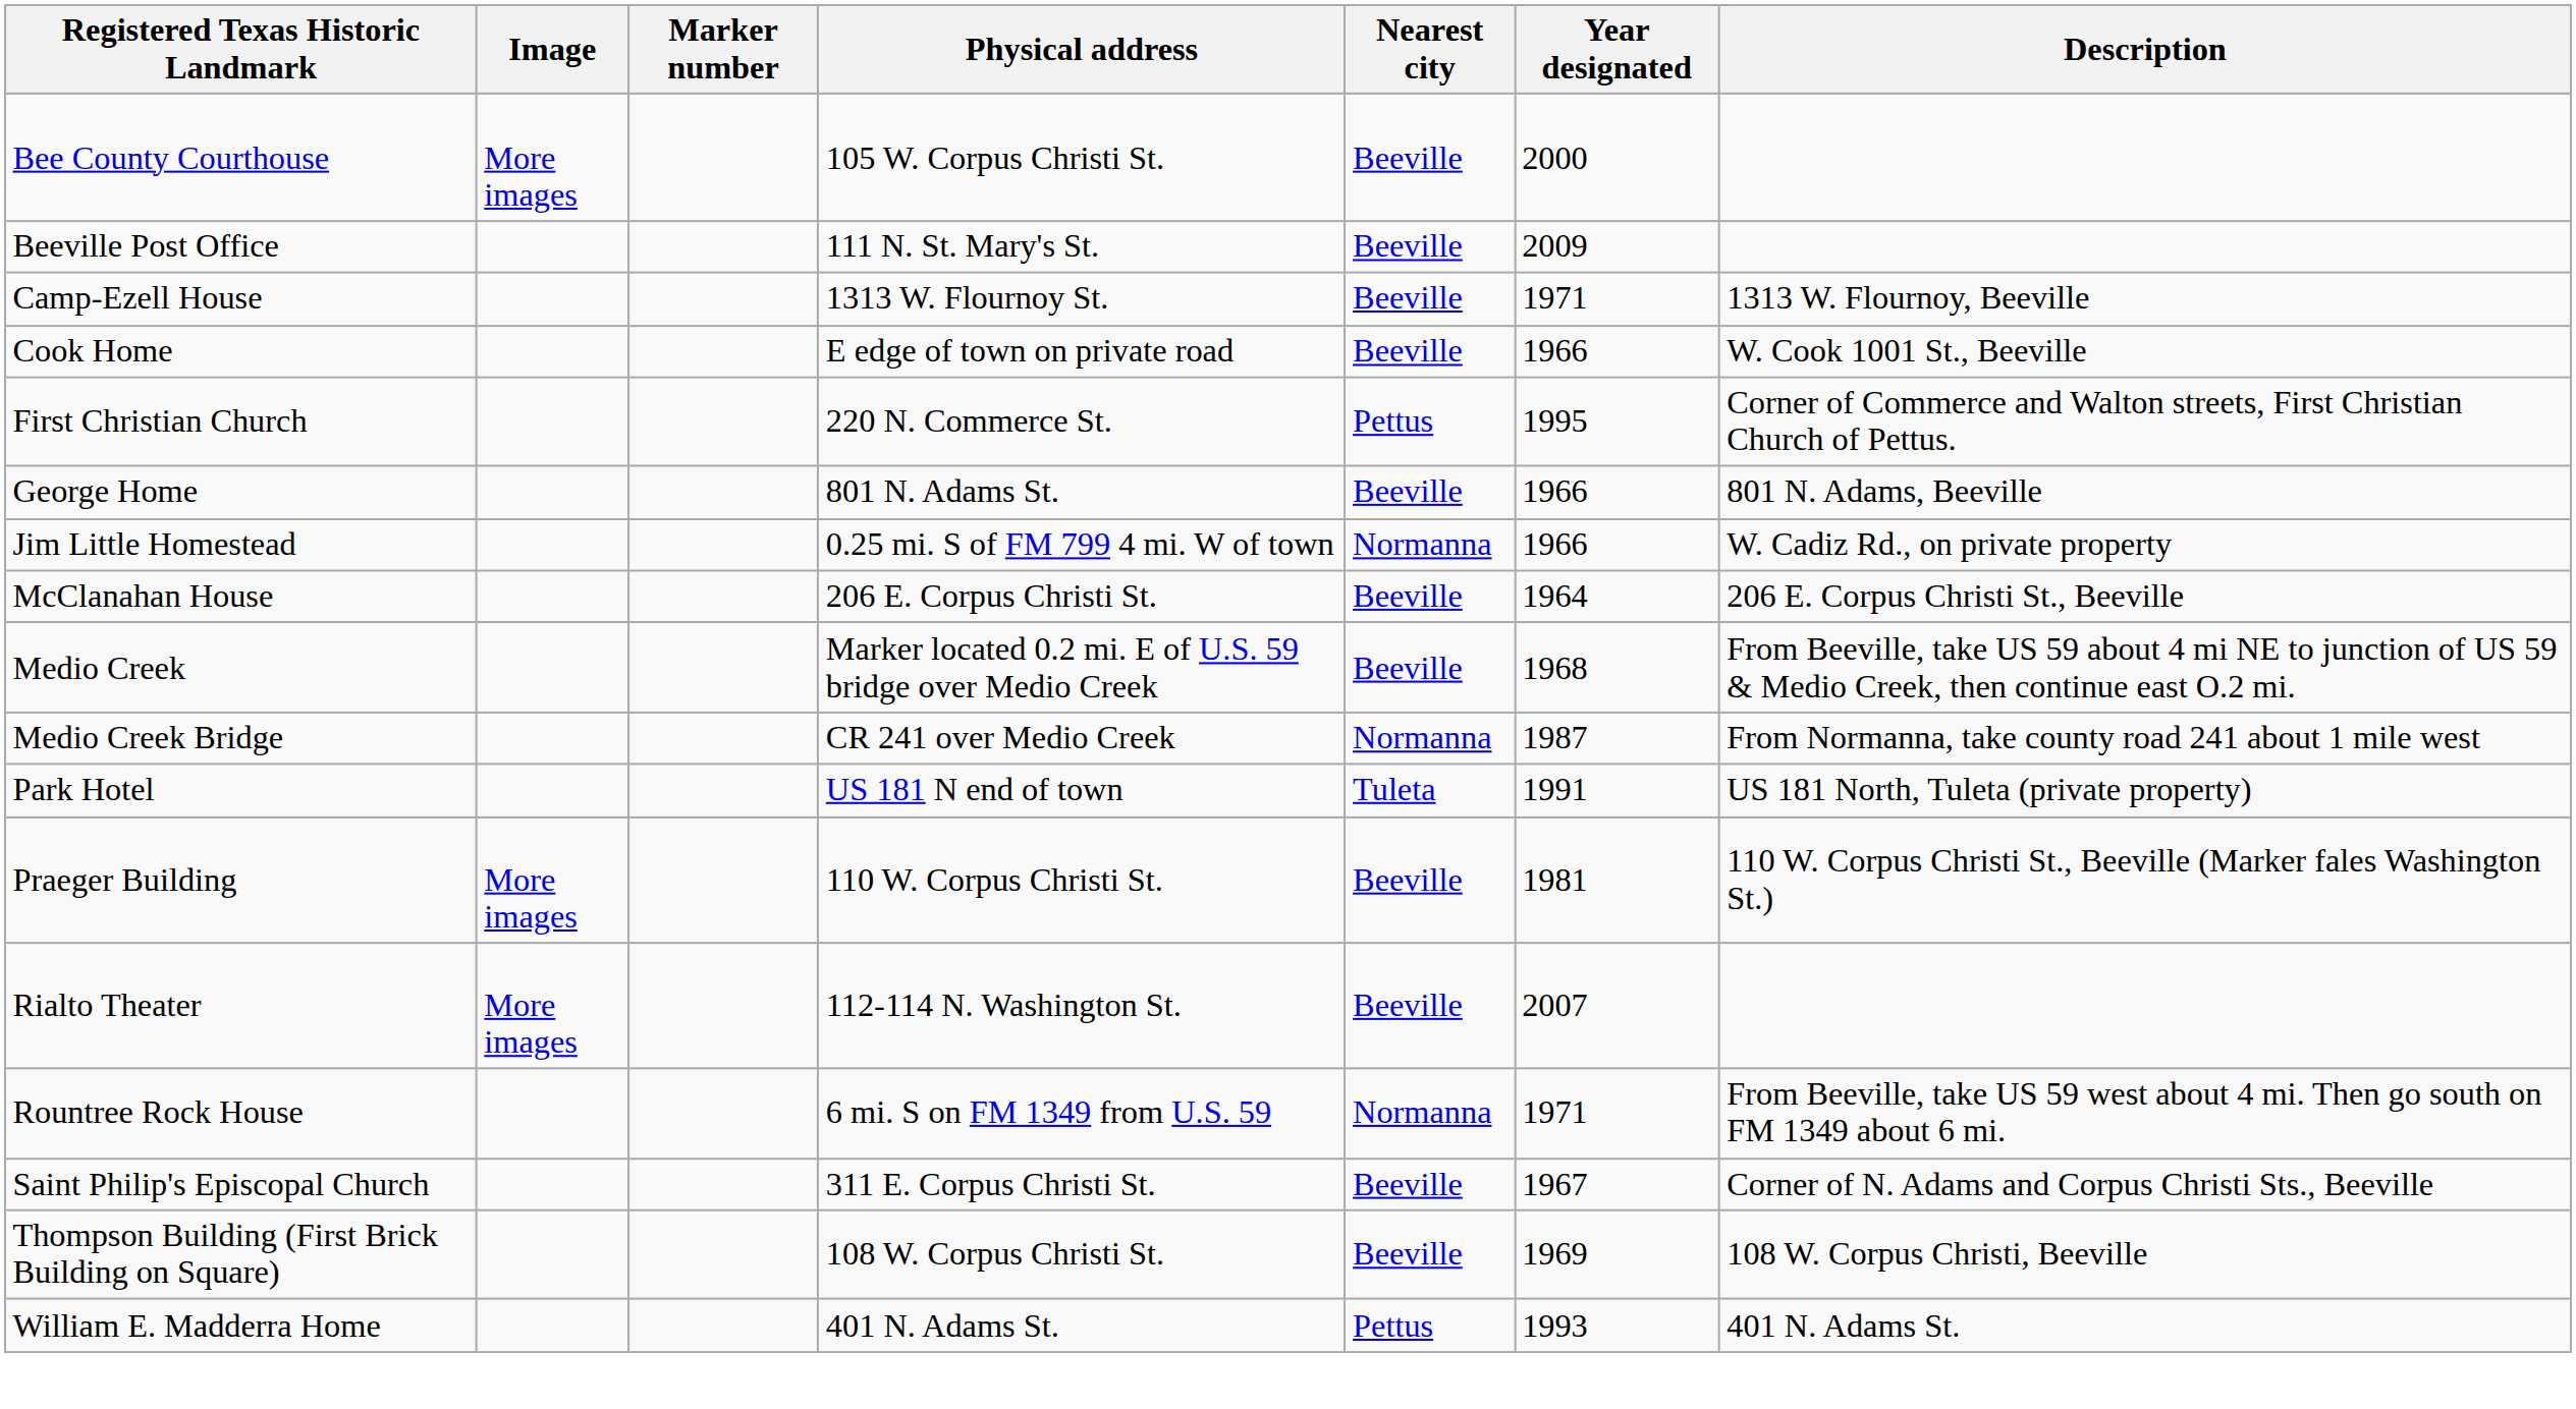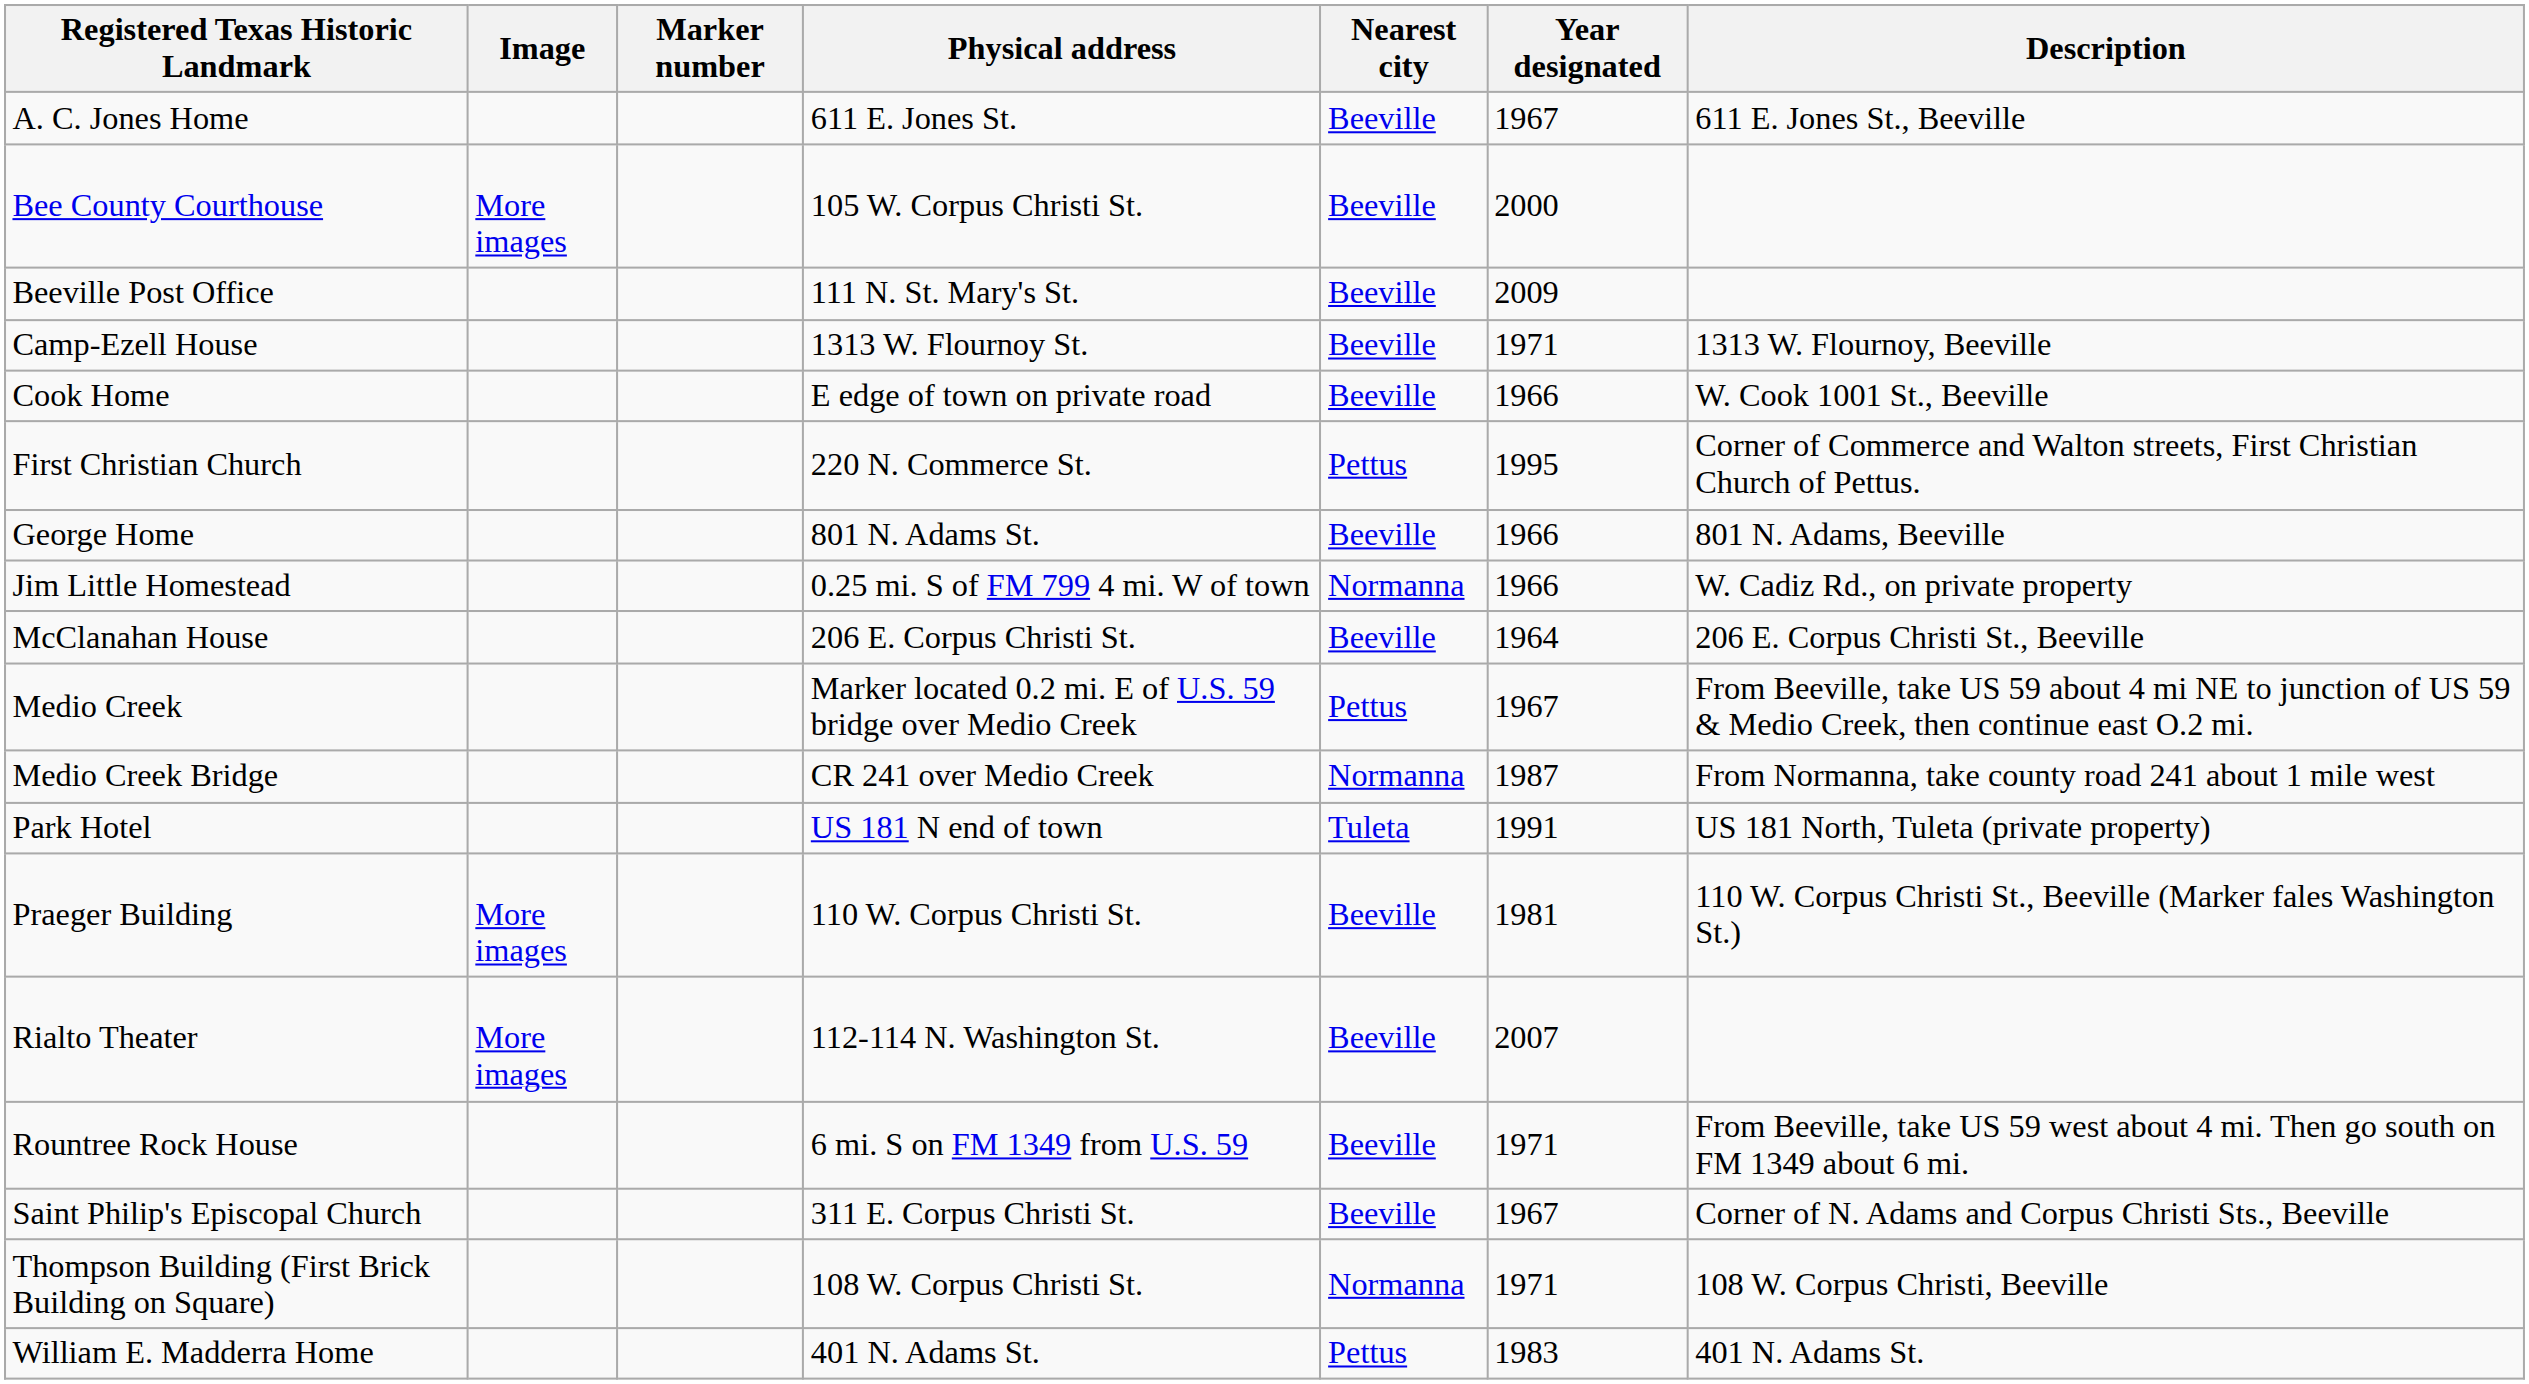 <table class="wikitable sortable">
 <tr>
 <th>Registered Texas Historic Landmark</th>
 <th>Image</th>
 <th>Marker number</th>
 <th>Physical address</th>
 <th>Nearest city</th>
 <th>Year designated</th>
 <th>Description</th>
+</tr>
+<tr>
+<td>A. C. Jones Home</td>
+<td></td>
+<td></td>
+<td>611 E. Jones St.<br></td>
+<td><a href='#'>Beeville</a></td>
+<td>1967</td>
+<td>611 E. Jones St., Beeville</td>
 </tr>
 <tr>
 <td><a href='#'>Bee County Courthouse</a></td>
 <td><br> <a href='#'>More images</a></td>
 <td></td>
 <td>105 W. Corpus Christi St.<br></td>
 <td><a href='#'>Beeville</a></td>
 <td>2000</td>
 <td></td>
 </tr>
 <tr>
 <td>Beeville Post Office</td>
 <td></td>
 <td></td>
 <td>111 N. St. Mary's St.<br></td>
 <td><a href='#'>Beeville</a></td>
 <td>2009</td>
 <td></td>
 </tr>
 <tr>
 <td>Camp-Ezell House</td>
 <td></td>
 <td></td>
 <td>1313 W. Flournoy St.<br></td>
 <td><a href='#'>Beeville</a></td>
 <td>1971</td>
 <td>1313 W. Flournoy, Beeville</td>
 </tr>
 <tr>
 <td>Cook Home</td>
 <td></td>
 <td></td>
 <td>E edge of town on private road </td>
 <td><a href='#'>Beeville</a></td>
 <td>1966</td>
 <td>W. Cook 1001 St., Beeville</td>
 </tr>
 <tr>
 <td>First Christian Church</td>
 <td></td>
 <td></td>
 <td>220 N. Commerce St.<br></td>
 <td><a href='#'>Pettus</a></td>
 <td>1995</td>
 <td>Corner of Commerce and Walton streets, First Christian Church of Pettus.</td>
 </tr>
 <tr>
 <td>George Home</td>
 <td></td>
 <td></td>
 <td>801 N. Adams St.<br></td>
 <td><a href='#'>Beeville</a></td>
 <td>1966</td>
 <td>801 N. Adams, Beeville</td>
 </tr>
 <tr>
 <td>Jim Little Homestead</td>
 <td></td>
 <td></td>
 <td>0.25 mi. S of <a href='#'>FM 799</a> 4 mi. W of town </td>
 <td><a href='#'>Normanna</a></td>
 <td>1966</td>
 <td>W. Cadiz Rd., on private property</td>
 </tr>
 <tr>
 <td>McClanahan House</td>
 <td></td>
 <td></td>
 <td>206 E. Corpus Christi St.<br></td>
 <td><a href='#'>Beeville</a></td>
 <td>1964</td>
 <td>206 E. Corpus Christi St., Beeville</td>
 </tr>
 <tr>
 <td>Medio Creek</td>
 <td></td>
 <td></td>
 <td>Marker located 0.2 mi. E of <a href='#'>U.S. 59</a> bridge over Medio Creek<br></td>
-<td><a href='#'>Beeville</a></td>
-<td>1968</td>
+<td><a href='#'>Pettus</a></td>
+<td>1967</td>
 <td>From Beeville, take US 59 about 4 mi NE to junction of US 59 & Medio Creek, then continue east O.2 mi.</td>
 </tr>
 <tr>
 <td>Medio Creek Bridge</td>
 <td></td>
 <td></td>
 <td>CR 241 over Medio Creek<br></td>
 <td><a href='#'>Normanna</a></td>
 <td>1987</td>
 <td>From Normanna, take county road 241 about 1 mile west</td>
 </tr>
 <tr>
 <td>Park Hotel</td>
 <td></td>
 <td></td>
 <td><a href='#'>US 181</a> N end of town<br></td>
 <td><a href='#'>Tuleta</a></td>
 <td>1991</td>
 <td>US 181 North, Tuleta (private property)</td>
 </tr>
 <tr>
 <td>Praeger Building</td>
 <td><br> <a href='#'>More images</a></td>
 <td></td>
 <td>110 W. Corpus Christi St.<br></td>
 <td><a href='#'>Beeville</a></td>
 <td>1981</td>
 <td>110 W. Corpus Christi St., Beeville (Marker fales Washington St.)</td>
 </tr>
 <tr>
 <td>Rialto Theater</td>
 <td><br> <a href='#'>More images</a></td>
 <td></td>
 <td>112-114 N. Washington St.<br></td>
 <td><a href='#'>Beeville</a></td>
 <td>2007</td>
 <td></td>
 </tr>
 <tr>
 <td>Rountree Rock House</td>
 <td></td>
 <td></td>
 <td>6 mi. S on <a href='#'>FM 1349</a> from <a href='#'>U.S. 59</a><br></td>
-<td><a href='#'>Normanna</a></td>
+<td><a href='#'>Beeville</a></td>
 <td>1971</td>
 <td>From Beeville, take US 59 west about 4 mi. Then go south on FM 1349 about 6 mi.</td>
 </tr>
 <tr>
 <td>Saint Philip's Episcopal Church</td>
 <td></td>
 <td></td>
 <td>311 E. Corpus Christi St.<br></td>
 <td><a href='#'>Beeville</a></td>
 <td>1967</td>
 <td>Corner of N. Adams and Corpus Christi Sts., Beeville</td>
 </tr>
 <tr>
 <td>Thompson Building (First Brick Building on Square)</td>
 <td></td>
 <td></td>
 <td>108 W. Corpus Christi St.<br></td>
-<td><a href='#'>Beeville</a></td>
-<td>1969</td>
+<td><a href='#'>Normanna</a></td>
+<td>1971</td>
 <td>108 W. Corpus Christi, Beeville</td>
 </tr>
 <tr>
 <td>William E. Madderra Home</td>
 <td></td>
 <td></td>
 <td>401 N. Adams St.<br></td>
 <td><a href='#'>Pettus</a></td>
-<td>1993</td>
+<td>1983</td>
 <td>401 N. Adams St.</td>
 </tr>
 </table>
